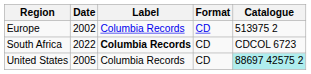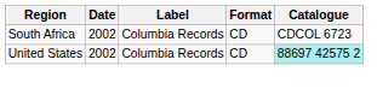 <table class="wikitable">
 <tr>
 <th>Region</th>
 <th>Date</th>
 <th>Label</th>
 <th>Format</th>
 <th>Catalogue</th>
 </tr>
 <tr>
-<td>Europe</td>
+<td>South Africa</td>
 <td>2002</td>
-<td><a href='#'>Columbia Records</a></td>
-<td><a href='#'>CD</a></td>
-<td>513975 2</td>
-</tr>
-<tr>
-<td>South Africa</td>
-<td>2022</td>
-<td><strong>Columbia Records</strong></td>
+<td>Columbia Records</td>
 <td>CD</td>
 <td>CDCOL 6723</td>
 </tr>
 <tr>
 <td>United States</td>
-<td>2005</td>
+<td>2002</td>
 <td>Columbia Records</td>
 <td>CD</td>
 <td style="background: paleturquoise;">88697 42575 2</td>
 </tr>
 </table>
